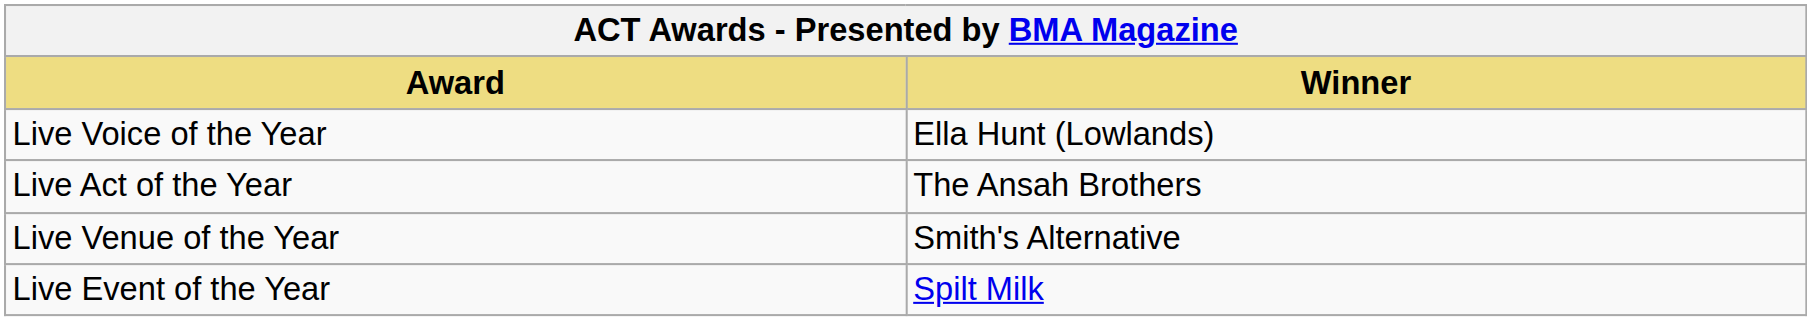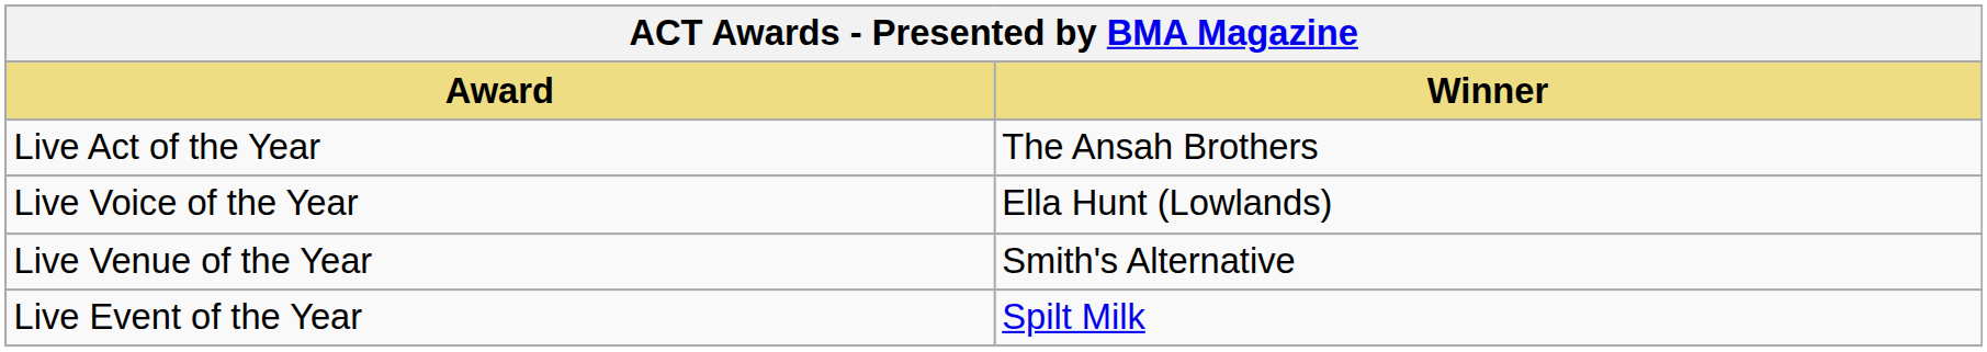 <table class="wikitable" width=100%>
 <tr>
 <th colspan="2">ACT Awards - Presented by <a href='#'>BMA Magazine</a></th>
 </tr>
 <tr>
 <th style="width:10%;background:#EEDD82;">Award</th>
 <th style="width:10%;background:#EEDD82;">Winner</th>
 </tr>
 <tr>
+<td>Live Act of the Year</td>
+<td>The Ansah Brothers</td>
+</tr>
+<tr>
 <td>Live Voice of the Year</td>
 <td>Ella Hunt (Lowlands)</td>
-</tr>
-<tr>
-<td>Live Act of the Year</td>
-<td>The Ansah Brothers</td>
 </tr>
 <tr>
 <td>Live Venue of the Year</td>
 <td>Smith's Alternative</td>
 </tr>
 <tr>
 <td>Live Event of the Year</td>
 <td><a href='#'>Spilt Milk</a></td>
 </tr>
 </table>
